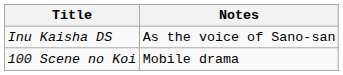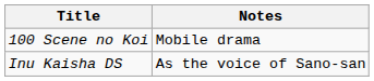 <table class="wikitable">
 <tr>
 <th>Title</th>
 <th>Notes</th>
 </tr>
 <tr>
+<td><em>100 Scene no Koi</em></td>
+<td>Mobile drama</td>
+</tr>
+<tr>
 <td><em>Inu Kaisha DS</em></td>
 <td>As the voice of Sano-san</td>
 </tr>
-<tr>
-<td><em>100 Scene no Koi</em></td>
-<td>Mobile drama</td>
-</tr>
 </table>
